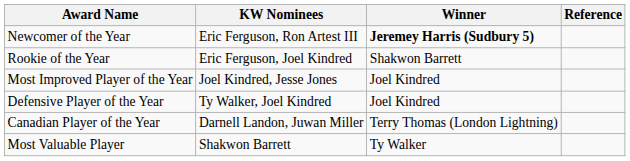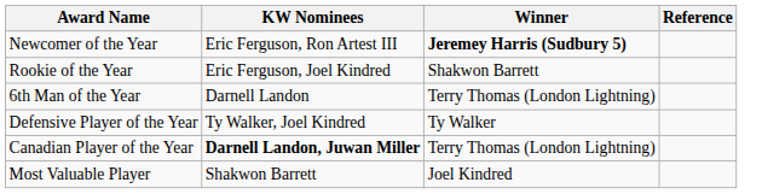 <table class="wikitable">
 <tr>
 <th>Award Name</th>
 <th>KW Nominees</th>
 <th>Winner</th>
 <th>Reference</th>
 </tr>
 <tr>
 <td>Newcomer of the Year</td>
 <td>Eric Ferguson, Ron Artest III</td>
 <td><strong>Jeremey Harris (Sudbury 5)</strong></td>
 <td></td>
 </tr>
 <tr>
 <td>Rookie of the Year</td>
 <td>Eric Ferguson, Joel Kindred</td>
 <td>Shakwon Barrett</td>
 <td></td>
 </tr>
 <tr>
-<td>Most Improved Player of the Year</td>
-<td>Joel Kindred, Jesse Jones</td>
-<td>Joel Kindred</td>
+<td>6th Man of the Year</td>
+<td>Darnell Landon</td>
+<td>Terry Thomas (London Lightning)</td>
 <td></td>
 </tr>
 <tr>
 <td>Defensive Player of the Year</td>
 <td>Ty Walker, Joel Kindred</td>
-<td>Joel Kindred</td>
+<td>Ty Walker</td>
 <td></td>
 </tr>
 <tr>
 <td>Canadian Player of the Year</td>
-<td>Darnell Landon, Juwan Miller</td>
+<td><strong>Darnell Landon, Juwan Miller</strong></td>
 <td>Terry Thomas (London Lightning)</td>
 <td></td>
 </tr>
 <tr>
 <td>Most Valuable Player</td>
 <td>Shakwon Barrett</td>
-<td>Ty Walker</td>
+<td>Joel Kindred</td>
 <td></td>
 </tr>
 </table>
